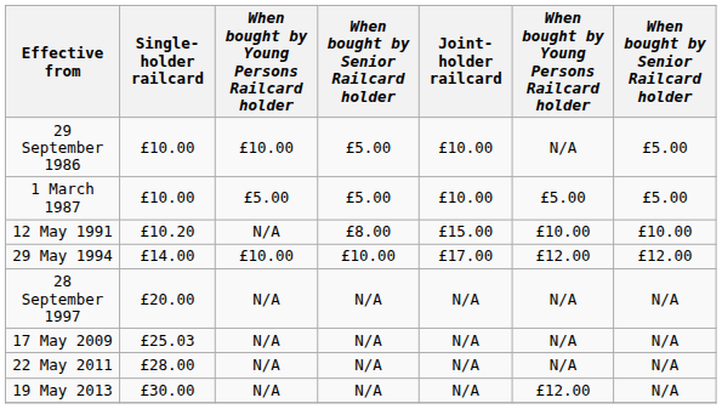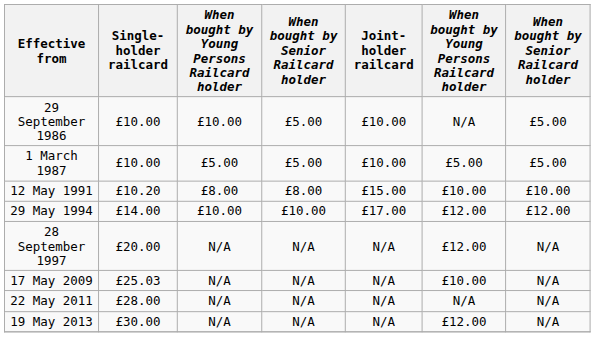 <table class="wikitable">
 <tr>
 <th>Effective from</th>
 <th>Single-holder<br>railcard</th>
 <th><em>When bought by<br>Young Persons<br>Railcard holder</em></th>
 <th><em>When bought by<br>Senior Railcard<br>holder</em></th>
 <th>Joint-holder<br>railcard</th>
 <th><em>When bought by<br>Young Persons<br>Railcard holder</em></th>
 <th><em>When bought by<br>Senior Railcard<br>holder</em></th>
 </tr>
 <tr>
 <td align="center">29 September 1986</td>
 <td align="center">£10.00</td>
 <td align="center">£10.00</td>
 <td align="center">£5.00</td>
 <td align="center">£10.00</td>
 <td align="center">N/A</td>
 <td align="center">£5.00</td>
 </tr>
 <tr>
 <td align="center">1 March 1987</td>
 <td align="center">£10.00</td>
 <td align="center">£5.00</td>
 <td align="center">£5.00</td>
 <td align="center">£10.00</td>
 <td align="center">£5.00</td>
 <td align="center">£5.00</td>
 </tr>
 <tr>
 <td align="center">12 May 1991</td>
 <td align="center">£10.20</td>
-<td align="center">N/A</td>
+<td align="center">£8.00</td>
 <td align="center">£8.00</td>
 <td align="center">£15.00</td>
 <td align="center">£10.00</td>
 <td align="center">£10.00</td>
 </tr>
 <tr>
 <td align="center">29 May 1994</td>
 <td align="center">£14.00</td>
 <td align="center">£10.00</td>
 <td align="center">£10.00</td>
 <td align="center">£17.00</td>
 <td align="center">£12.00</td>
 <td align="center">£12.00</td>
 </tr>
 <tr>
 <td align="center">28 September 1997</td>
 <td align="center">£20.00</td>
 <td align="center">N/A</td>
 <td align="center">N/A</td>
 <td align="center">N/A</td>
-<td align="center">N/A</td>
+<td align="center">£12.00</td>
 <td align="center">N/A</td>
 </tr>
 <tr>
 <td align="center">17 May 2009</td>
 <td align="center">£25.03</td>
 <td align="center">N/A</td>
 <td align="center">N/A</td>
 <td align="center">N/A</td>
-<td align="center">N/A</td>
+<td align="center">£10.00</td>
 <td align="center">N/A</td>
 </tr>
 <tr>
 <td align="center">22 May 2011</td>
 <td align="center">£28.00</td>
 <td align="center">N/A</td>
 <td align="center">N/A</td>
 <td align="center">N/A</td>
 <td align="center">N/A</td>
 <td align="center">N/A</td>
 </tr>
 <tr>
 <td align="center">19 May 2013</td>
 <td align="center">£30.00</td>
 <td align="center">N/A</td>
 <td align="center">N/A</td>
 <td align="center">N/A</td>
 <td align="center">£12.00</td>
 <td align="center">N/A</td>
 </tr>
 <tr>
 </tr>
 </table>
